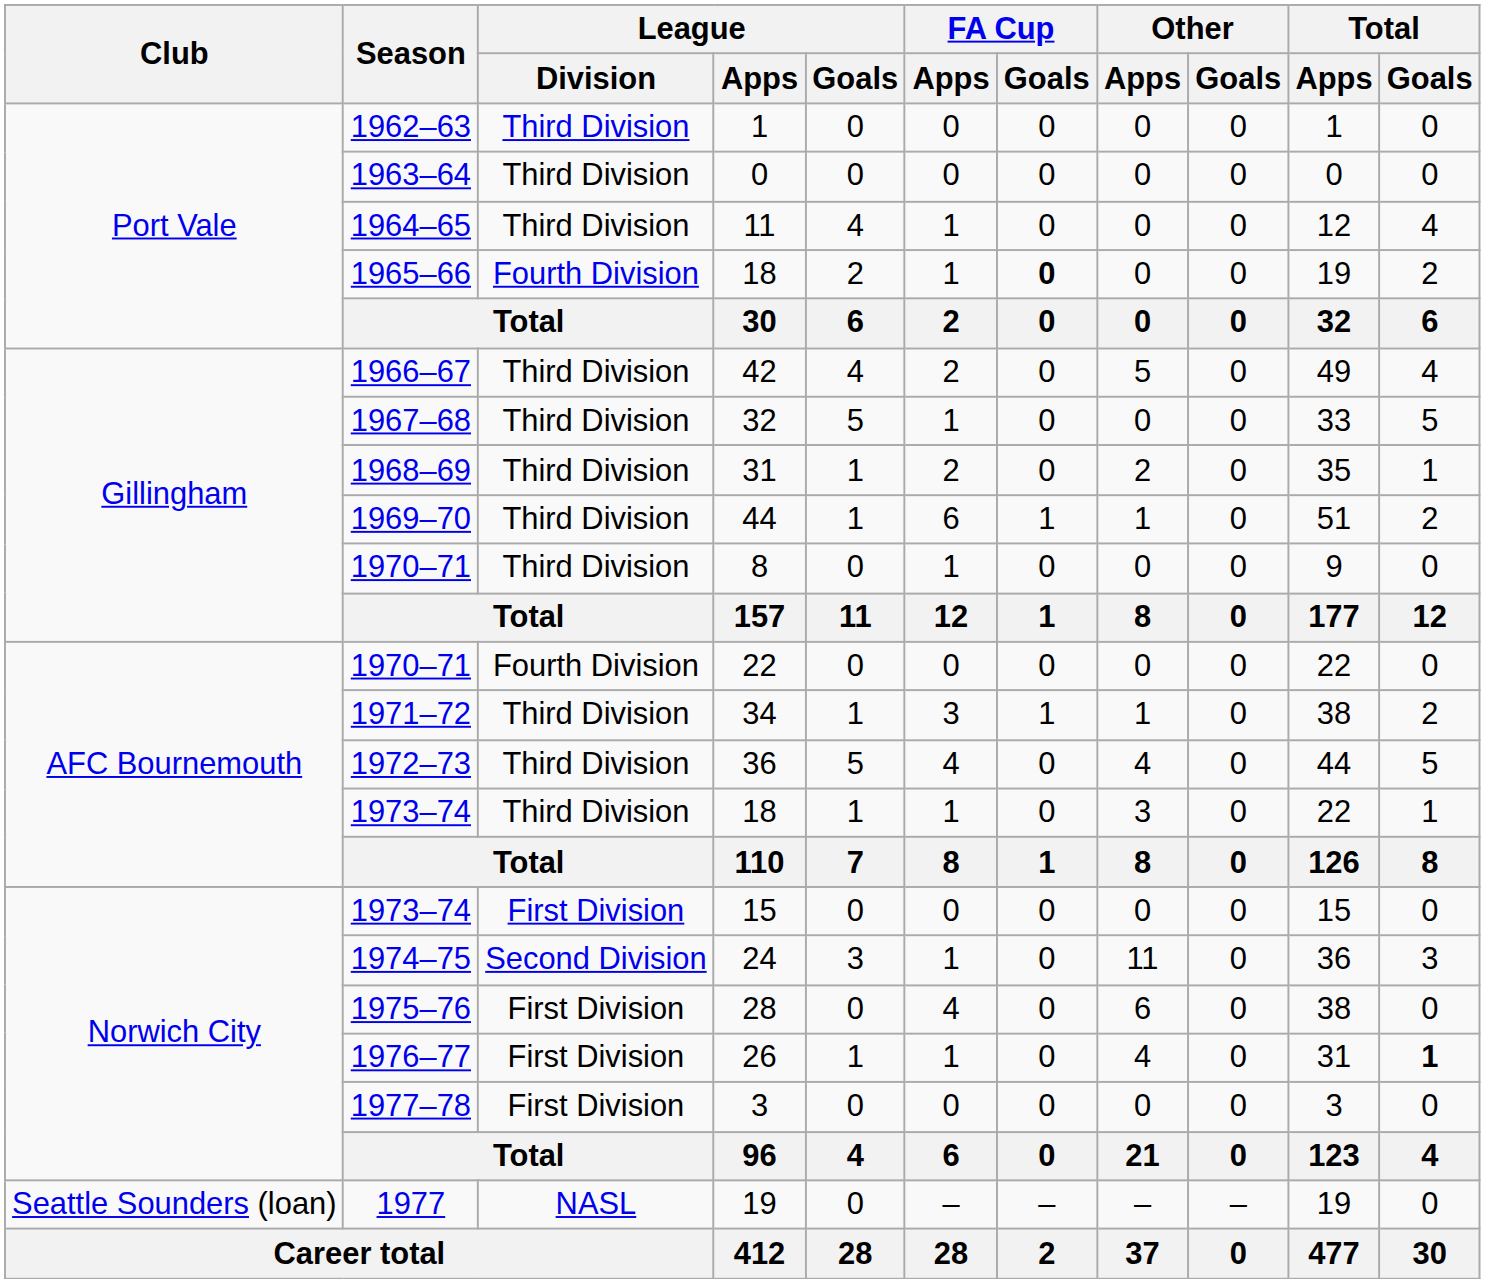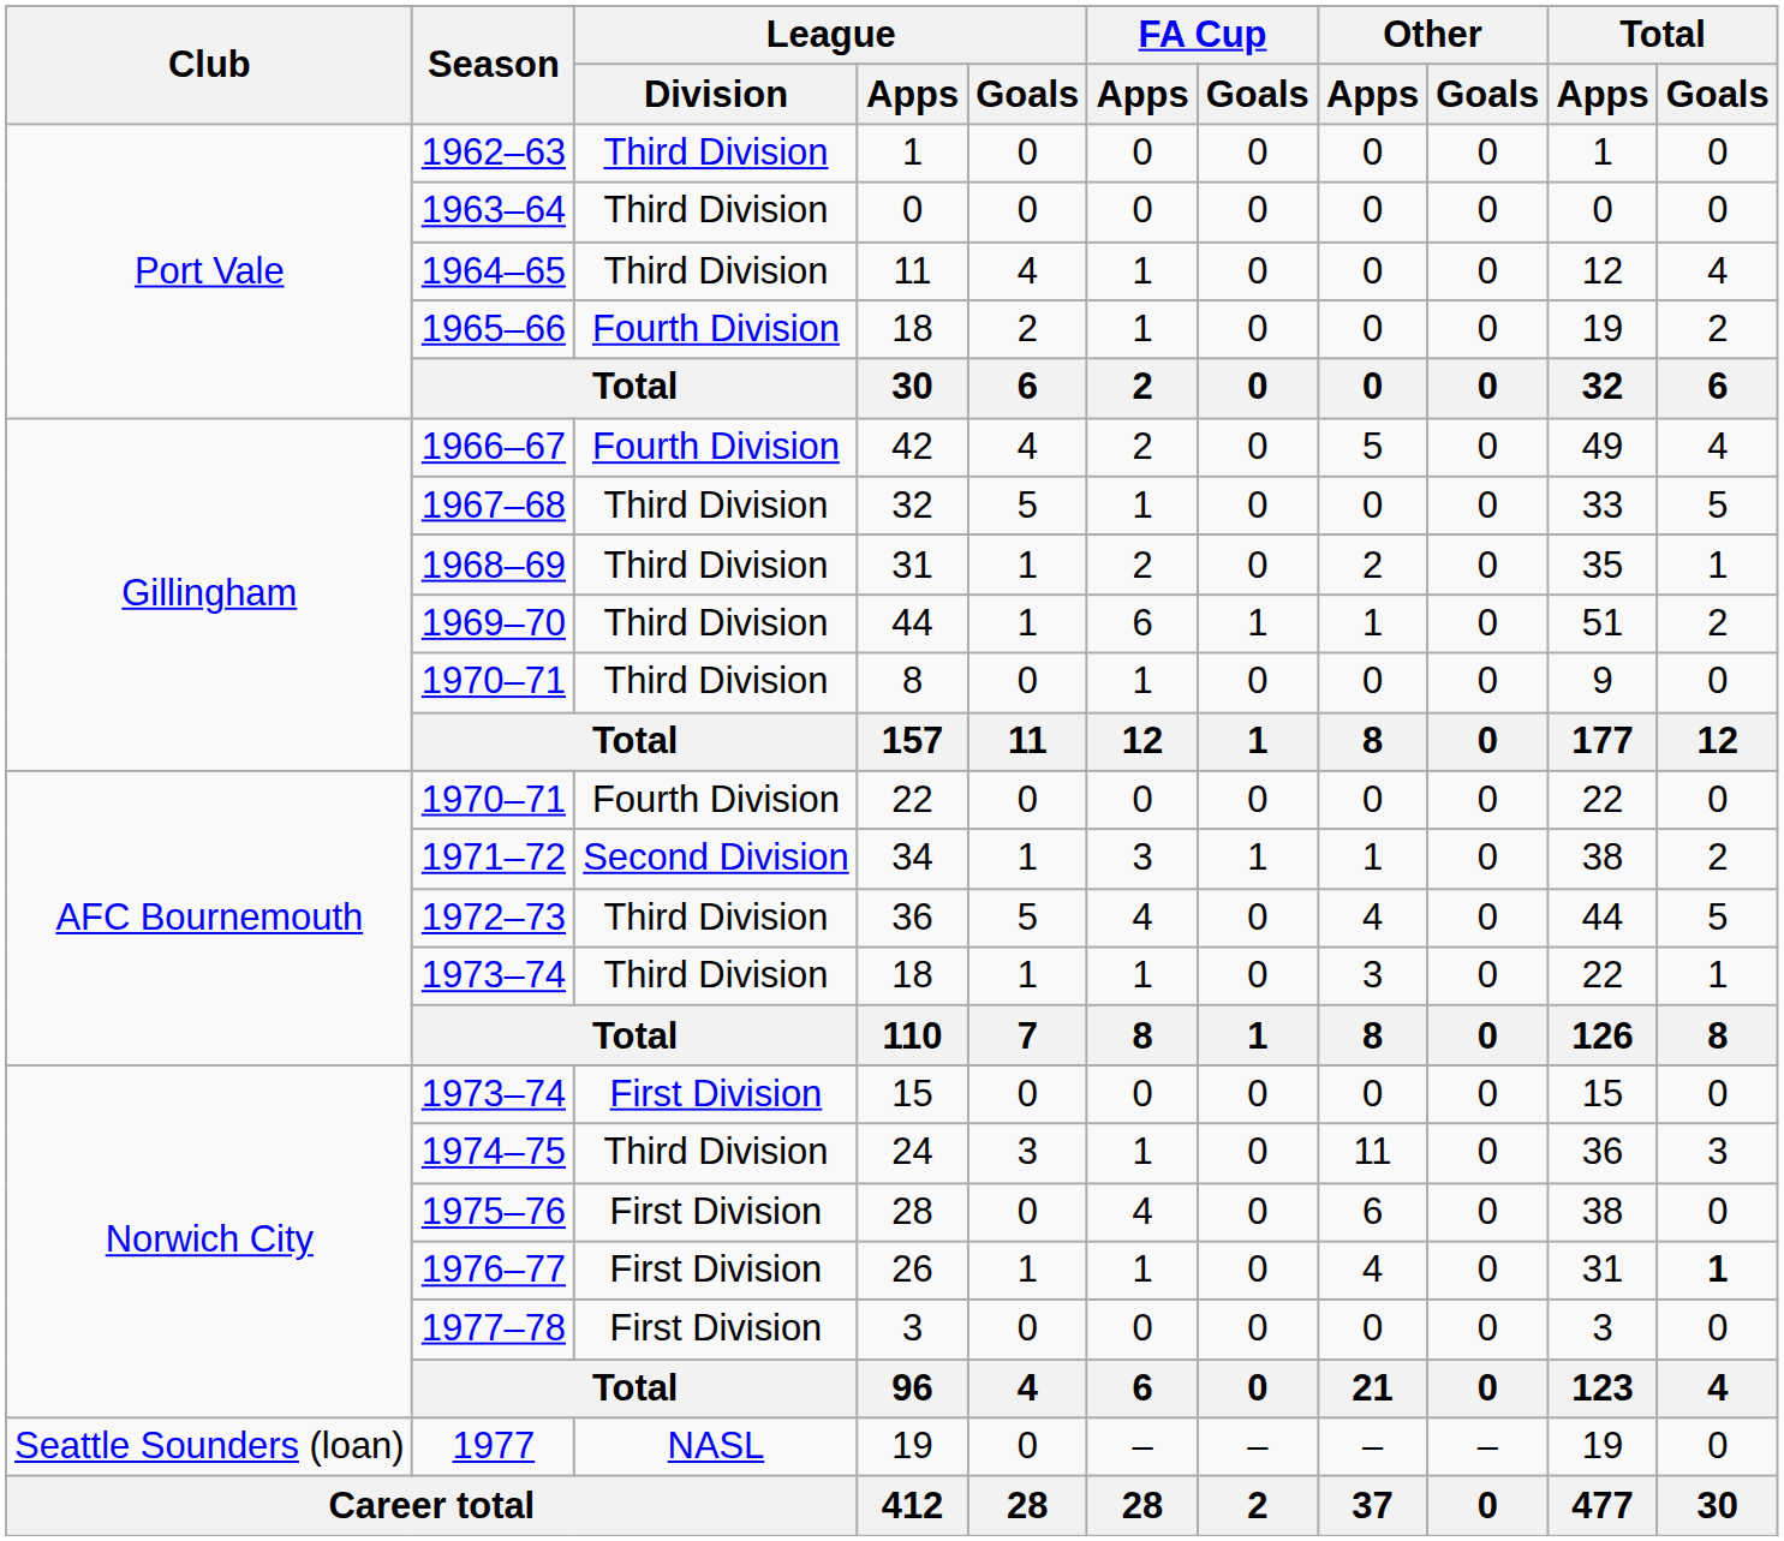 <table class="wikitable" style="text-align:center">
 <tr>
 <th rowspan="2">Club</th>
 <th rowspan="2">Season</th>
 <th colspan="3">League</th>
 <th colspan="2"><a href='#'>FA Cup</a></th>
 <th colspan="2">Other</th>
 <th colspan="2">Total</th>
 </tr>
 <tr>
 <th>Division</th>
 <th>Apps</th>
 <th>Goals</th>
 <th>Apps</th>
 <th>Goals</th>
 <th>Apps</th>
 <th>Goals</th>
 <th>Apps</th>
 <th>Goals</th>
 </tr>
 <tr>
 <td rowspan="5"><a href='#'>Port Vale</a></td>
 <td><a href='#'>1962–63</a></td>
 <td><a href='#'>Third Division</a></td>
 <td>1</td>
 <td>0</td>
 <td>0</td>
 <td>0</td>
 <td>0</td>
 <td>0</td>
 <td>1</td>
 <td>0</td>
 </tr>
 <tr>
 <td><a href='#'>1963–64</a></td>
 <td>Third Division</td>
 <td>0</td>
 <td>0</td>
 <td>0</td>
 <td>0</td>
 <td>0</td>
 <td>0</td>
 <td>0</td>
 <td>0</td>
 </tr>
 <tr>
 <td><a href='#'>1964–65</a></td>
 <td>Third Division</td>
 <td>11</td>
 <td>4</td>
 <td>1</td>
 <td>0</td>
 <td>0</td>
 <td>0</td>
 <td>12</td>
 <td>4</td>
 </tr>
 <tr>
 <td><a href='#'>1965–66</a></td>
 <td><a href='#'>Fourth Division</a></td>
 <td>18</td>
 <td>2</td>
 <td>1</td>
-<td><strong>0</strong></td>
+<td>0</td>
 <td>0</td>
 <td>0</td>
 <td>19</td>
 <td>2</td>
 </tr>
 <tr>
 <th colspan="2">Total</th>
 <th>30</th>
 <th>6</th>
 <th>2</th>
 <th>0</th>
 <th>0</th>
 <th>0</th>
 <th>32</th>
 <th>6</th>
 </tr>
 <tr>
 <td rowspan="6"><a href='#'>Gillingham</a></td>
 <td><a href='#'>1966–67</a></td>
-<td>Third Division</td>
+<td><a href='#'>Fourth Division</a></td>
 <td>42</td>
 <td>4</td>
 <td>2</td>
 <td>0</td>
 <td>5</td>
 <td>0</td>
 <td>49</td>
 <td>4</td>
 </tr>
 <tr>
 <td><a href='#'>1967–68</a></td>
 <td>Third Division</td>
 <td>32</td>
 <td>5</td>
 <td>1</td>
 <td>0</td>
 <td>0</td>
 <td>0</td>
 <td>33</td>
 <td>5</td>
 </tr>
 <tr>
 <td><a href='#'>1968–69</a></td>
 <td>Third Division</td>
 <td>31</td>
 <td>1</td>
 <td>2</td>
 <td>0</td>
 <td>2</td>
 <td>0</td>
 <td>35</td>
 <td>1</td>
 </tr>
 <tr>
 <td><a href='#'>1969–70</a></td>
 <td>Third Division</td>
 <td>44</td>
 <td>1</td>
 <td>6</td>
 <td>1</td>
 <td>1</td>
 <td>0</td>
 <td>51</td>
 <td>2</td>
 </tr>
 <tr>
 <td><a href='#'>1970–71</a></td>
 <td>Third Division</td>
 <td>8</td>
 <td>0</td>
 <td>1</td>
 <td>0</td>
 <td>0</td>
 <td>0</td>
 <td>9</td>
 <td>0</td>
 </tr>
 <tr>
 <th colspan="2">Total</th>
 <th>157</th>
 <th>11</th>
 <th>12</th>
 <th>1</th>
 <th>8</th>
 <th>0</th>
 <th>177</th>
 <th>12</th>
 </tr>
 <tr>
 <td rowspan="5"><a href='#'>AFC Bournemouth</a></td>
 <td><a href='#'>1970–71</a></td>
 <td>Fourth Division</td>
 <td>22</td>
 <td>0</td>
 <td>0</td>
 <td>0</td>
 <td>0</td>
 <td>0</td>
 <td>22</td>
 <td>0</td>
 </tr>
 <tr>
 <td><a href='#'>1971–72</a></td>
-<td>Third Division</td>
+<td><a href='#'>Second Division</a></td>
 <td>34</td>
 <td>1</td>
 <td>3</td>
 <td>1</td>
 <td>1</td>
 <td>0</td>
 <td>38</td>
 <td>2</td>
 </tr>
 <tr>
 <td><a href='#'>1972–73</a></td>
 <td>Third Division</td>
 <td>36</td>
 <td>5</td>
 <td>4</td>
 <td>0</td>
 <td>4</td>
 <td>0</td>
 <td>44</td>
 <td>5</td>
 </tr>
 <tr>
 <td><a href='#'>1973–74</a></td>
 <td>Third Division</td>
 <td>18</td>
 <td>1</td>
 <td>1</td>
 <td>0</td>
 <td>3</td>
 <td>0</td>
 <td>22</td>
 <td>1</td>
 </tr>
 <tr>
 <th colspan="2">Total</th>
 <th>110</th>
 <th>7</th>
 <th>8</th>
 <th>1</th>
 <th>8</th>
 <th>0</th>
 <th>126</th>
 <th>8</th>
 </tr>
 <tr>
 <td rowspan="6"><a href='#'>Norwich City</a></td>
 <td><a href='#'>1973–74</a></td>
 <td><a href='#'>First Division</a></td>
 <td>15</td>
 <td>0</td>
 <td>0</td>
 <td>0</td>
 <td>0</td>
 <td>0</td>
 <td>15</td>
 <td>0</td>
 </tr>
 <tr>
 <td><a href='#'>1974–75</a></td>
-<td><a href='#'>Second Division</a></td>
+<td>Third Division</td>
 <td>24</td>
 <td>3</td>
 <td>1</td>
 <td>0</td>
 <td>11</td>
 <td>0</td>
 <td>36</td>
 <td>3</td>
 </tr>
 <tr>
 <td><a href='#'>1975–76</a></td>
 <td>First Division</td>
 <td>28</td>
 <td>0</td>
 <td>4</td>
 <td>0</td>
 <td>6</td>
 <td>0</td>
 <td>38</td>
 <td>0</td>
 </tr>
 <tr>
 <td><a href='#'>1976–77</a></td>
 <td>First Division</td>
 <td>26</td>
 <td>1</td>
 <td>1</td>
 <td>0</td>
 <td>4</td>
 <td>0</td>
 <td>31</td>
 <td><strong>1</strong></td>
 </tr>
 <tr>
 <td><a href='#'>1977–78</a></td>
 <td>First Division</td>
 <td>3</td>
 <td>0</td>
 <td>0</td>
 <td>0</td>
 <td>0</td>
 <td>0</td>
 <td>3</td>
 <td>0</td>
 </tr>
 <tr>
 <th colspan="2">Total</th>
 <th>96</th>
 <th>4</th>
 <th>6</th>
 <th>0</th>
 <th>21</th>
 <th>0</th>
 <th>123</th>
 <th>4</th>
 </tr>
 <tr>
 <td><a href='#'>Seattle Sounders</a> (loan)</td>
 <td><a href='#'>1977</a></td>
 <td><a href='#'>NASL</a></td>
 <td>19</td>
 <td>0</td>
 <td>–</td>
 <td>–</td>
 <td>–</td>
 <td>–</td>
 <td>19</td>
 <td>0</td>
 </tr>
 <tr>
 <th colspan="3">Career total</th>
 <th>412</th>
 <th>28</th>
 <th>28</th>
 <th>2</th>
 <th>37</th>
 <th>0</th>
 <th>477</th>
 <th>30</th>
 </tr>
 </table>
